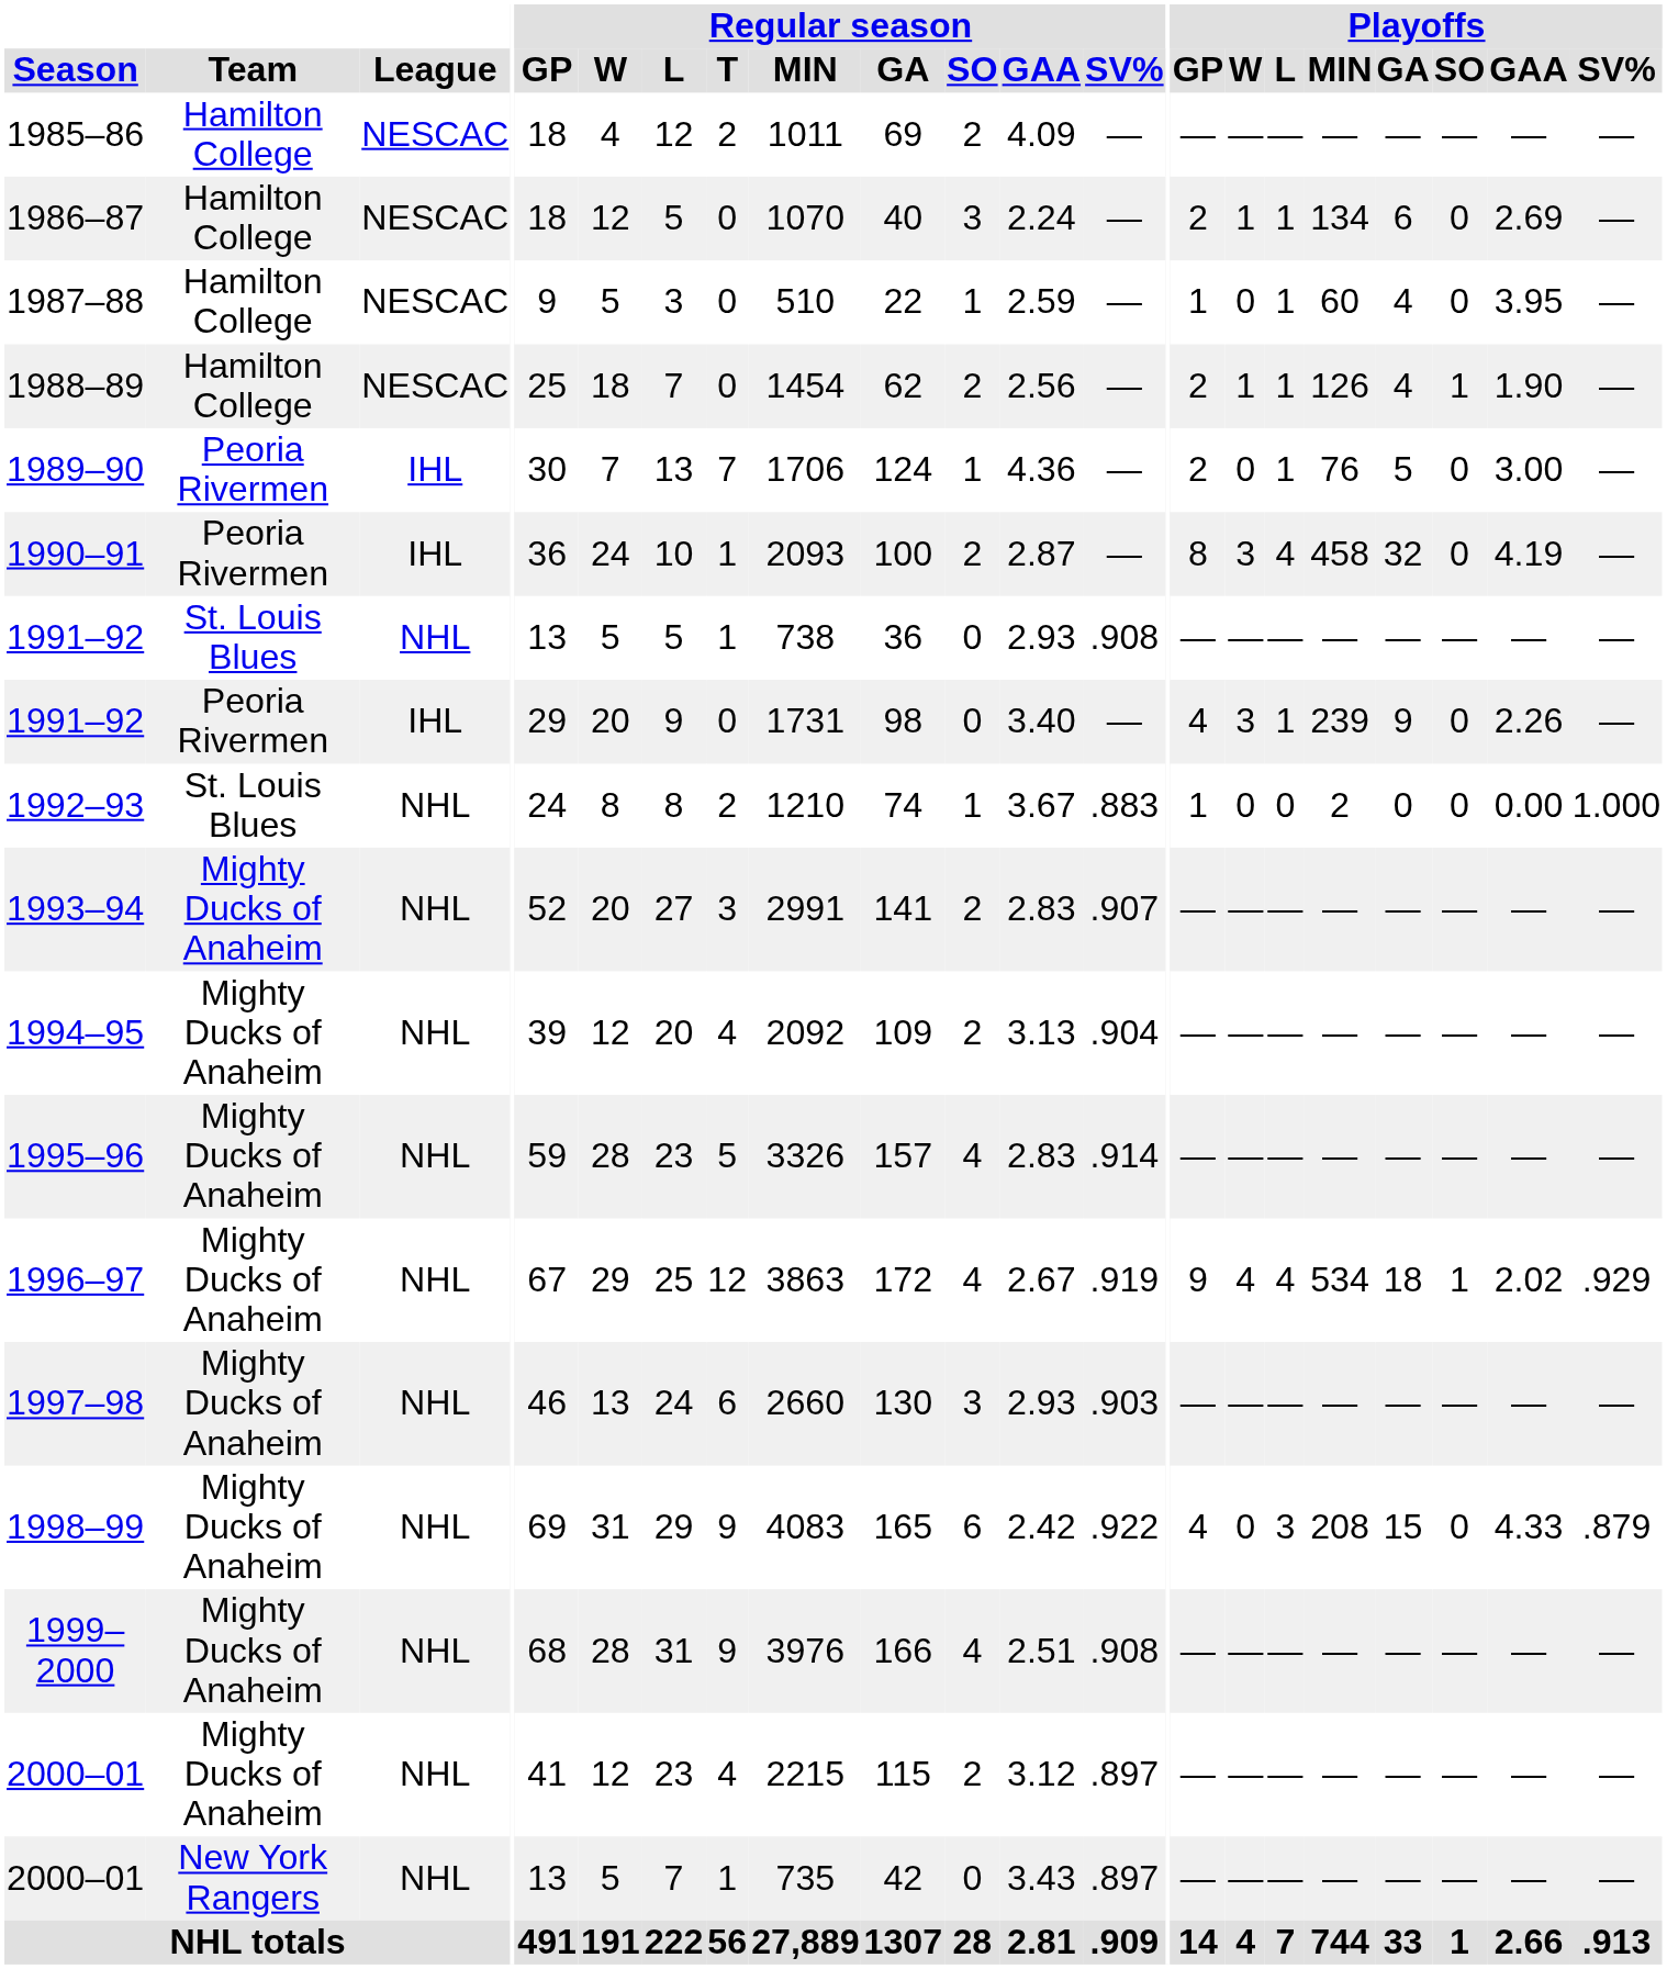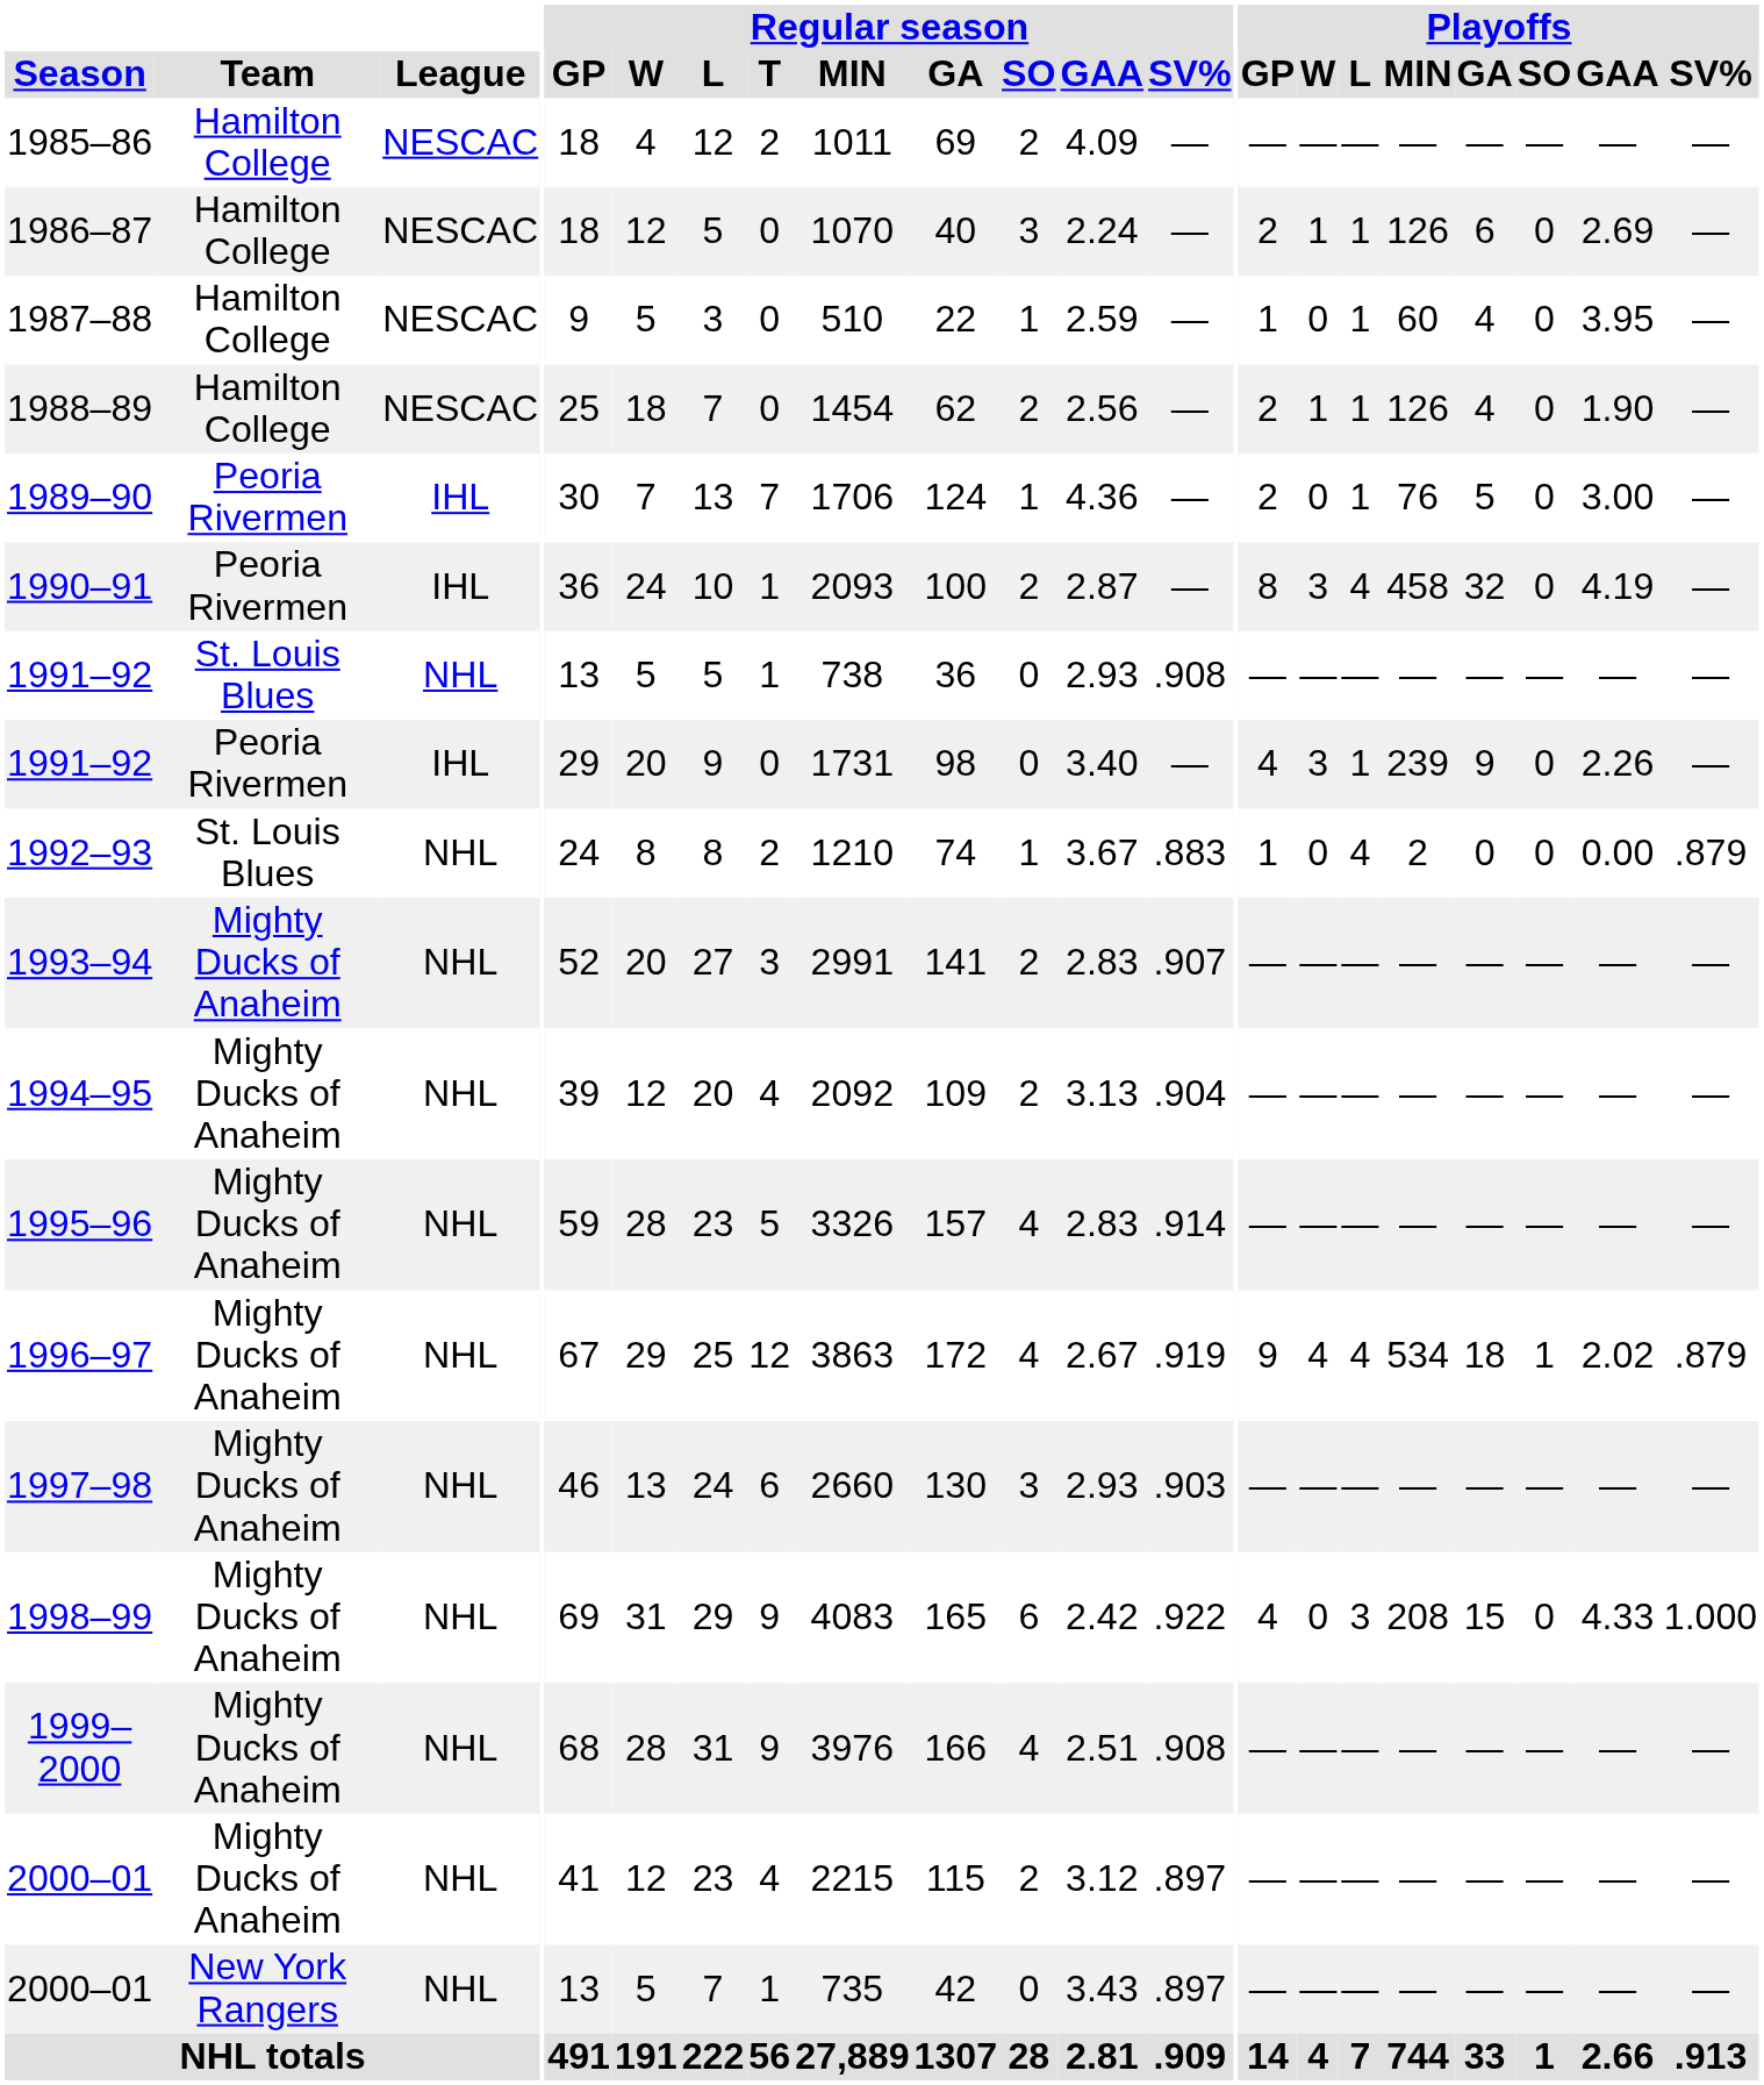 <table border="0" cellpadding="1" cellspacing="0" style="text-align:center; width:85%">
 <tr ALIGN="center" bgcolor="#e0e0e0">
 <th align="center" colspan="3" bgcolor="#ffffff"></th>
 <th align="center" rowspan="99" bgcolor="#ffffff"></th>
 <th align="center" colspan="9" bgcolor="#e0e0e0"><a href='#'>Regular season</a></th>
 <th align="center" rowspan="99" bgcolor="#ffffff"></th>
 <th align="center" colspan="8" bgcolor="#e0e0e0"><a href='#'>Playoffs</a></th>
 </tr>
 <tr ALIGN="center" bgcolor="#e0e0e0">
 <th><a href='#'>Season</a></th>
 <th>Team</th>
 <th>League</th>
 <th>GP</th>
 <th>W</th>
 <th>L</th>
 <th>T</th>
 <th>MIN</th>
 <th>GA</th>
 <th><a href='#'>SO</a></th>
 <th><a href='#'>GAA</a></th>
 <th><a href='#'>SV%</a></th>
 <th>GP</th>
 <th>W</th>
 <th>L</th>
 <th>MIN</th>
 <th>GA</th>
 <th>SO</th>
 <th>GAA</th>
 <th>SV%</th>
 </tr>
 <tr>
 <td>1985–86</td>
 <td><a href='#'>Hamilton College</a></td>
 <td><a href='#'>NESCAC</a></td>
 <td>18</td>
 <td>4</td>
 <td>12</td>
 <td>2</td>
 <td>1011</td>
 <td>69</td>
 <td>2</td>
 <td>4.09</td>
 <td>—</td>
 <td>—</td>
 <td>—</td>
 <td>—</td>
 <td>—</td>
 <td>—</td>
 <td>—</td>
 <td>—</td>
 <td>—</td>
 </tr>
 <tr bgcolor="#f0f0f0">
 <td>1986–87</td>
 <td>Hamilton College</td>
 <td>NESCAC</td>
 <td>18</td>
 <td>12</td>
 <td>5</td>
 <td>0</td>
 <td>1070</td>
 <td>40</td>
 <td>3</td>
 <td>2.24</td>
 <td>—</td>
 <td>2</td>
 <td>1</td>
 <td>1</td>
-<td>134</td>
+<td>126</td>
 <td>6</td>
 <td>0</td>
 <td>2.69</td>
 <td>—</td>
 </tr>
 <tr>
 <td>1987–88</td>
 <td>Hamilton College</td>
 <td>NESCAC</td>
 <td>9</td>
 <td>5</td>
 <td>3</td>
 <td>0</td>
 <td>510</td>
 <td>22</td>
 <td>1</td>
 <td>2.59</td>
 <td>—</td>
 <td>1</td>
 <td>0</td>
 <td>1</td>
 <td>60</td>
 <td>4</td>
 <td>0</td>
 <td>3.95</td>
 <td>—</td>
 </tr>
 <tr bgcolor="#f0f0f0">
 <td>1988–89</td>
 <td>Hamilton College</td>
 <td>NESCAC</td>
 <td>25</td>
 <td>18</td>
 <td>7</td>
 <td>0</td>
 <td>1454</td>
 <td>62</td>
 <td>2</td>
 <td>2.56</td>
 <td>—</td>
 <td>2</td>
 <td>1</td>
 <td>1</td>
 <td>126</td>
 <td>4</td>
-<td>1</td>
+<td>0</td>
 <td>1.90</td>
 <td>—</td>
 </tr>
 <tr>
 <td><a href='#'>1989–90</a></td>
 <td><a href='#'>Peoria Rivermen</a></td>
 <td><a href='#'>IHL</a></td>
 <td>30</td>
 <td>7</td>
 <td>13</td>
 <td>7</td>
 <td>1706</td>
 <td>124</td>
 <td>1</td>
 <td>4.36</td>
 <td>—</td>
 <td>2</td>
 <td>0</td>
 <td>1</td>
 <td>76</td>
 <td>5</td>
 <td>0</td>
 <td>3.00</td>
 <td>—</td>
 </tr>
 <tr bgcolor="#f0f0f0">
 <td><a href='#'>1990–91</a></td>
 <td>Peoria Rivermen</td>
 <td>IHL</td>
 <td>36</td>
 <td>24</td>
 <td>10</td>
 <td>1</td>
 <td>2093</td>
 <td>100</td>
 <td>2</td>
 <td>2.87</td>
 <td>—</td>
 <td>8</td>
 <td>3</td>
 <td>4</td>
 <td>458</td>
 <td>32</td>
 <td>0</td>
 <td>4.19</td>
 <td>—</td>
 </tr>
 <tr>
 <td><a href='#'>1991–92</a></td>
 <td><a href='#'>St. Louis Blues</a></td>
 <td><a href='#'>NHL</a></td>
 <td>13</td>
 <td>5</td>
 <td>5</td>
 <td>1</td>
 <td>738</td>
 <td>36</td>
 <td>0</td>
 <td>2.93</td>
 <td>.908</td>
 <td>—</td>
 <td>—</td>
 <td>—</td>
 <td>—</td>
 <td>—</td>
 <td>—</td>
 <td>—</td>
 <td>—</td>
 </tr>
 <tr bgcolor="#f0f0f0">
 <td><a href='#'>1991–92</a></td>
 <td>Peoria Rivermen</td>
 <td>IHL</td>
 <td>29</td>
 <td>20</td>
 <td>9</td>
 <td>0</td>
 <td>1731</td>
 <td>98</td>
 <td>0</td>
 <td>3.40</td>
 <td>—</td>
 <td>4</td>
 <td>3</td>
 <td>1</td>
 <td>239</td>
 <td>9</td>
 <td>0</td>
 <td>2.26</td>
 <td>—</td>
 </tr>
 <tr>
 <td><a href='#'>1992–93</a></td>
 <td>St. Louis Blues</td>
 <td>NHL</td>
 <td>24</td>
 <td>8</td>
 <td>8</td>
 <td>2</td>
 <td>1210</td>
 <td>74</td>
 <td>1</td>
 <td>3.67</td>
 <td>.883</td>
 <td>1</td>
 <td>0</td>
-<td>0</td>
+<td>4</td>
 <td>2</td>
 <td>0</td>
 <td>0</td>
 <td>0.00</td>
-<td>1.000</td>
+<td>.879</td>
 </tr>
 <tr bgcolor="#f0f0f0">
 <td><a href='#'>1993–94</a></td>
 <td><a href='#'>Mighty Ducks of Anaheim</a></td>
 <td>NHL</td>
 <td>52</td>
 <td>20</td>
 <td>27</td>
 <td>3</td>
 <td>2991</td>
 <td>141</td>
 <td>2</td>
 <td>2.83</td>
 <td>.907</td>
 <td>—</td>
 <td>—</td>
 <td>—</td>
 <td>—</td>
 <td>—</td>
 <td>—</td>
 <td>—</td>
 <td>—</td>
 </tr>
 <tr>
 <td><a href='#'>1994–95</a></td>
 <td>Mighty Ducks of Anaheim</td>
 <td>NHL</td>
 <td>39</td>
 <td>12</td>
 <td>20</td>
 <td>4</td>
 <td>2092</td>
 <td>109</td>
 <td>2</td>
 <td>3.13</td>
 <td>.904</td>
 <td>—</td>
 <td>—</td>
 <td>—</td>
 <td>—</td>
 <td>—</td>
 <td>—</td>
 <td>—</td>
 <td>—</td>
 </tr>
 <tr bgcolor="#f0f0f0">
 <td><a href='#'>1995–96</a></td>
 <td>Mighty Ducks of Anaheim</td>
 <td>NHL</td>
 <td>59</td>
 <td>28</td>
 <td>23</td>
 <td>5</td>
 <td>3326</td>
 <td>157</td>
 <td>4</td>
 <td>2.83</td>
 <td>.914</td>
 <td>—</td>
 <td>—</td>
 <td>—</td>
 <td>—</td>
 <td>—</td>
 <td>—</td>
 <td>—</td>
 <td>—</td>
 </tr>
 <tr>
 <td><a href='#'>1996–97</a></td>
 <td>Mighty Ducks of Anaheim</td>
 <td>NHL</td>
 <td>67</td>
 <td>29</td>
 <td>25</td>
 <td>12</td>
 <td>3863</td>
 <td>172</td>
 <td>4</td>
 <td>2.67</td>
 <td>.919</td>
 <td>9</td>
 <td>4</td>
 <td>4</td>
 <td>534</td>
 <td>18</td>
 <td>1</td>
 <td>2.02</td>
-<td>.929</td>
+<td>.879</td>
 </tr>
 <tr bgcolor="#f0f0f0">
 <td><a href='#'>1997–98</a></td>
 <td>Mighty Ducks of Anaheim</td>
 <td>NHL</td>
 <td>46</td>
 <td>13</td>
 <td>24</td>
 <td>6</td>
 <td>2660</td>
 <td>130</td>
 <td>3</td>
 <td>2.93</td>
 <td>.903</td>
 <td>—</td>
 <td>—</td>
 <td>—</td>
 <td>—</td>
 <td>—</td>
 <td>—</td>
 <td>—</td>
 <td>—</td>
 </tr>
 <tr>
 <td><a href='#'>1998–99</a></td>
 <td>Mighty Ducks of Anaheim</td>
 <td>NHL</td>
 <td>69</td>
 <td>31</td>
 <td>29</td>
 <td>9</td>
 <td>4083</td>
 <td>165</td>
 <td>6</td>
 <td>2.42</td>
 <td>.922</td>
 <td>4</td>
 <td>0</td>
 <td>3</td>
 <td>208</td>
 <td>15</td>
 <td>0</td>
 <td>4.33</td>
-<td>.879</td>
+<td>1.000</td>
 </tr>
 <tr bgcolor="#f0f0f0">
 <td><a href='#'>1999–2000</a></td>
 <td>Mighty Ducks of Anaheim</td>
 <td>NHL</td>
 <td>68</td>
 <td>28</td>
 <td>31</td>
 <td>9</td>
 <td>3976</td>
 <td>166</td>
 <td>4</td>
 <td>2.51</td>
 <td>.908</td>
 <td>—</td>
 <td>—</td>
 <td>—</td>
 <td>—</td>
 <td>—</td>
 <td>—</td>
 <td>—</td>
 <td>—</td>
 </tr>
 <tr>
 <td><a href='#'>2000–01</a></td>
 <td>Mighty Ducks of Anaheim</td>
 <td>NHL</td>
 <td>41</td>
 <td>12</td>
 <td>23</td>
 <td>4</td>
 <td>2215</td>
 <td>115</td>
 <td>2</td>
 <td>3.12</td>
 <td>.897</td>
 <td>—</td>
 <td>—</td>
 <td>—</td>
 <td>—</td>
 <td>—</td>
 <td>—</td>
 <td>—</td>
 <td>—</td>
 </tr>
 <tr bgcolor="#f0f0f0">
 <td>2000–01</td>
 <td><a href='#'>New York Rangers</a></td>
 <td>NHL</td>
 <td>13</td>
 <td>5</td>
 <td>7</td>
 <td>1</td>
 <td>735</td>
 <td>42</td>
 <td>0</td>
 <td>3.43</td>
 <td>.897</td>
 <td>—</td>
 <td>—</td>
 <td>—</td>
 <td>—</td>
 <td>—</td>
 <td>—</td>
 <td>—</td>
 <td>—</td>
 </tr>
 <tr bgcolor="#e0e0e0">
 <th colspan=3>NHL totals</th>
 <th>491</th>
 <th>191</th>
 <th>222</th>
 <th>56</th>
 <th>27,889</th>
 <th>1307</th>
 <th>28</th>
 <th>2.81</th>
 <th>.909</th>
 <th>14</th>
 <th>4</th>
 <th>7</th>
 <th>744</th>
 <th>33</th>
 <th>1</th>
 <th>2.66</th>
 <th>.913</th>
 </tr>
 </table>
